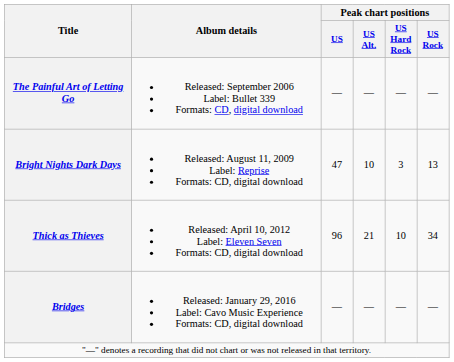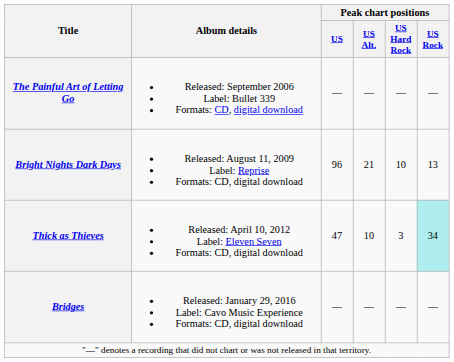 <table class="wikitable plainrowheaders" style="text-align:center;">
 <tr>
 <th scope="col" rowspan="2" style="width:12em;">Title</th>
 <th scope="col" rowspan="2" style="width:18em;">Album details</th>
 <th scope="col" colspan="4">Peak chart positions</th>
 </tr>
 <tr>
 <th scope="col" style="width:3em;font-size:90%;"><a href='#'>US</a><br></th>
 <th scope="col" style="width:3em;font-size:90%;"><a href='#'>US<br>Alt.</a><br></th>
 <th scope="col" style="width:3em;font-size:90%;"><a href='#'>US<br>Hard<br>Rock</a><br></th>
 <th scope="col" style="width:3em;font-size:90%;"><a href='#'>US<br>Rock</a><br></th>
 </tr>
 <tr>
 <th scope="row"><em><a href='#'>The Painful Art of Letting Go</a></em></th>
 <td><br><ul><li>Released: September 2006</li><li>Label: Bullet 339</li><li>Formats: <a href='#'>CD</a>, <a href='#'>digital download</a></li></ul></td>
 <td>—</td>
 <td>—</td>
 <td>—</td>
 <td>—</td>
 </tr>
 <tr>
 <th scope="row"><em><a href='#'>Bright Nights Dark Days</a></em></th>
 <td><br><ul><li>Released: August 11, 2009</li><li>Label: <a href='#'>Reprise</a></li><li>Formats: CD, digital download</li></ul></td>
-<td>47</td>
+<td>96</td>
+<td>21</td>
 <td>10</td>
-<td>3</td>
 <td>13</td>
 </tr>
 <tr>
 <th scope="row"><em><a href='#'>Thick as Thieves</a></em></th>
 <td><br><ul><li>Released: April 10, 2012</li><li>Label: <a href='#'>Eleven Seven</a></li><li>Formats: CD, digital download</li></ul></td>
-<td>96</td>
-<td>21</td>
+<td>47</td>
 <td>10</td>
-<td>34</td>
+<td>3</td>
+<td style="background: paleturquoise;">34</td>
 </tr>
 <tr>
 <th scope="row"><em><a href='#'>Bridges</a></em></th>
 <td><br><ul><li>Released: January 29, 2016</li><li>Label: Cavo Music Experience</li><li>Formats: CD, digital download</li></ul></td>
 <td>—</td>
 <td>—</td>
 <td>—</td>
 <td>—</td>
 </tr>
 <tr>
 <td colspan="8" style="font-size:90%">"—" denotes a recording that did not chart or was not released in that territory.</td>
 </tr>
 </table>
